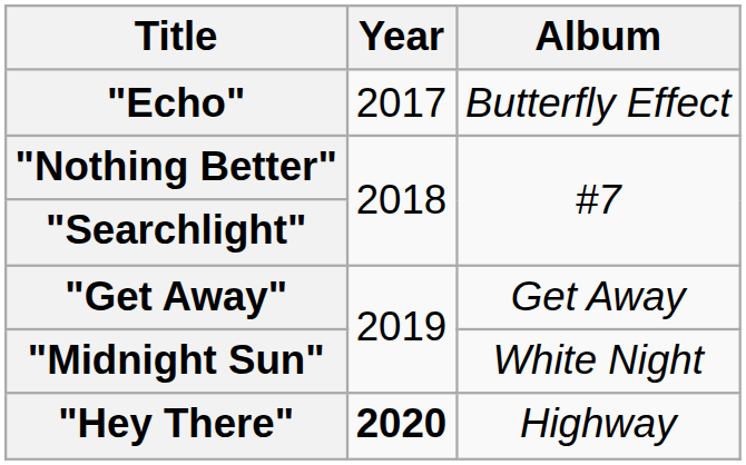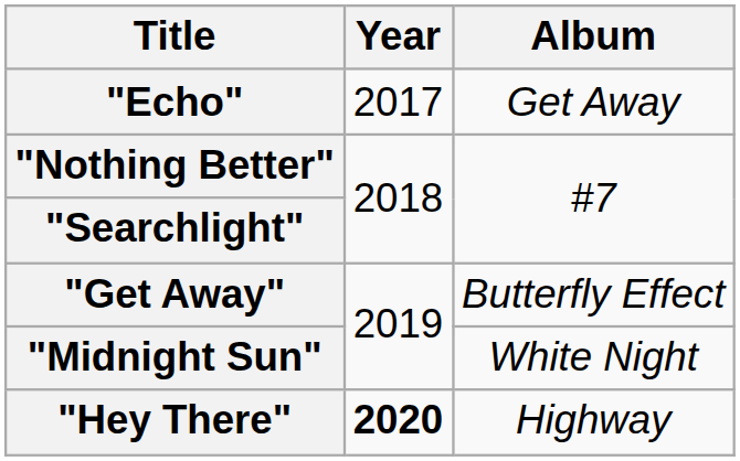 <table class="wikitable plainrowheaders" style="text-align:center;">
 <tr>
 <th scope="col">Title</th>
 <th scope="col">Year</th>
 <th scope="col">Album</th>
 </tr>
 <tr>
 <th scope="row">"Echo"</th>
 <td>2017</td>
-<td><em>Butterfly Effect</em></td>
+<td><em>Get Away</em></td>
 </tr>
 <tr>
 <th scope="row">"Nothing Better"</th>
 <td rowspan="2">2018</td>
 <td rowspan="2"><em>#7</em></td>
 </tr>
 <tr>
 <th scope="row">"Searchlight"</th>
 </tr>
 <tr>
 <th scope="row">"Get Away"</th>
 <td rowspan="2">2019</td>
-<td><em>Get Away</em></td>
+<td><em>Butterfly Effect</em></td>
 </tr>
 <tr>
 <th scope="row">"Midnight Sun"</th>
 <td><em>White Night</em></td>
 </tr>
 <tr>
 <th scope="row">"Hey There"</th>
 <td><strong>2020</strong></td>
 <td><em>Highway</em></td>
 </tr>
 </table>
